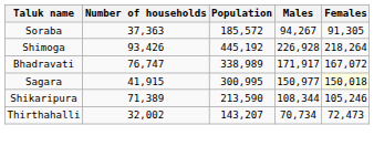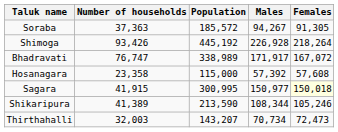 <table class="wikitable sortable" style="text-align:center; font-size:90%;">
 <tr>
 <th>Taluk name</th>
 <th>Number of households</th>
 <th>Population</th>
 <th>Males</th>
 <th>Females</th>
 </tr>
 <tr>
 <td>Soraba</td>
 <td>37,363</td>
 <td>185,572</td>
 <td>94,267</td>
 <td>91,305</td>
 </tr>
 <tr>
 <td>Shimoga</td>
 <td>93,426</td>
 <td>445,192</td>
 <td>226,928</td>
 <td>218,264</td>
 </tr>
 <tr>
 <td>Bhadravati</td>
 <td>76,747</td>
 <td>338,989</td>
 <td>171,917</td>
 <td>167,072</td>
 </tr>
 <tr>
+<td>Hosanagara</td>
+<td>23,358</td>
+<td>115,000</td>
+<td>57,392</td>
+<td>57,608</td>
+</tr>
+<tr>
 <td>Sagara</td>
 <td>41,915</td>
 <td>300,995</td>
 <td>150,977</td>
 <td style="background: lightyellow;">150,018</td>
 </tr>
 <tr>
 <td>Shikaripura</td>
-<td>71,389</td>
+<td>41,389</td>
 <td>213,590</td>
 <td>108,344</td>
 <td>105,246</td>
 </tr>
 <tr>
 <td>Thirthahalli</td>
-<td>32,002</td>
+<td>32,003</td>
 <td>143,207</td>
 <td>70,734</td>
 <td>72,473</td>
 </tr>
 </table>
